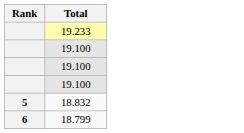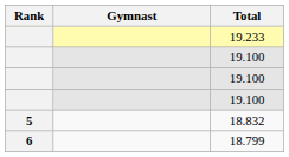 <table class="wikitable sortable" style="text-align:center; font-size:95%">
 <tr>
 <th scope="col" style="width:50px;">Rank</th>
+<th scope="col" style="width:180px;">Gymnast</th>
 <th scope="col" style="width:80px;">Total</th>
 </tr>
 <tr style="background:#fffcaf;">
 <th scope=row style="text-align:center"></th>
+<td style="text-align:left;"></td>
 <td>19.233</td>
 </tr>
 <tr style="background:#e5e5e5;">
 <th scope=row style="text-align:center"></th>
+<td style="text-align:left;"></td>
 <td>19.100</td>
 </tr>
 <tr style="background:#e5e5e5;">
 <th scope=row style="text-align:center"></th>
+<td style="text-align:left;"></td>
 <td>19.100</td>
 </tr>
 <tr style="background:#e5e5e5;">
 <th scope=row style="text-align:center"></th>
+<td style="text-align:left;"></td>
 <td>19.100</td>
 </tr>
 <tr>
 <th scope=row style="text-align:center">5</th>
+<td style="text-align:left;"></td>
 <td>18.832</td>
 </tr>
 <tr>
 <th scope=row style="text-align:center">6</th>
+<td style="text-align:left;"></td>
 <td>18.799</td>
 </tr>
 </table>
